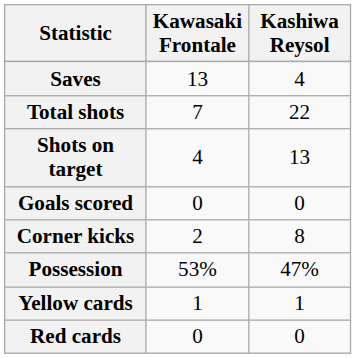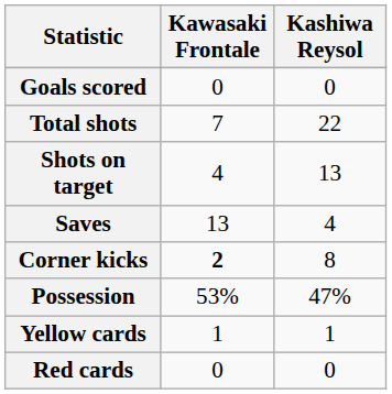 <table class="wikitable plainrowheaders" style="text-align: center">
 <tr>
 <th scope=col width=100>Statistic</th>
 <th scope=col width=70>Kawasaki Frontale</th>
 <th scope=col width=70>Kashiwa Reysol</th>
 </tr>
 <tr>
 </tr>
 <tr>
-<th scope=row>Saves</th>
-<td>13</td>
-<td>4</td>
+<th scope=row>Goals scored</th>
+<td>0</td>
+<td>0</td>
 </tr>
 <tr>
 <th scope=row>Total shots</th>
 <td>7</td>
 <td>22</td>
 </tr>
 <tr>
 <th scope=row>Shots on target</th>
 <td>4</td>
 <td>13</td>
 </tr>
 <tr>
-<th scope=row>Goals scored</th>
-<td>0</td>
-<td>0</td>
+<th scope=row>Saves</th>
+<td>13</td>
+<td>4</td>
 </tr>
 <tr>
 <th scope=row>Corner kicks</th>
-<td>2</td>
+<td><strong>2</strong></td>
 <td>8</td>
 </tr>
 <tr>
 <th scope=row>Possession</th>
 <td>53%</td>
 <td>47%</td>
 </tr>
 <tr>
 <th scope=row>Yellow cards</th>
 <td>1</td>
 <td>1</td>
 </tr>
 <tr>
 <th scope=row>Red cards</th>
 <td>0</td>
 <td>0</td>
 </tr>
 </table>
